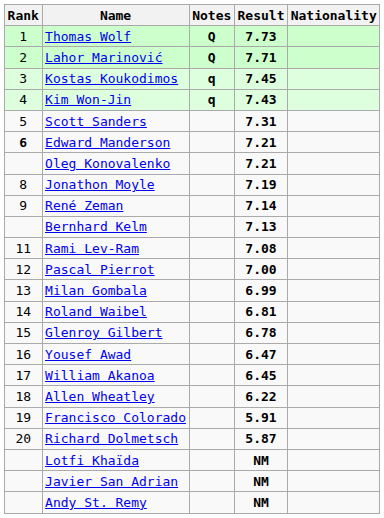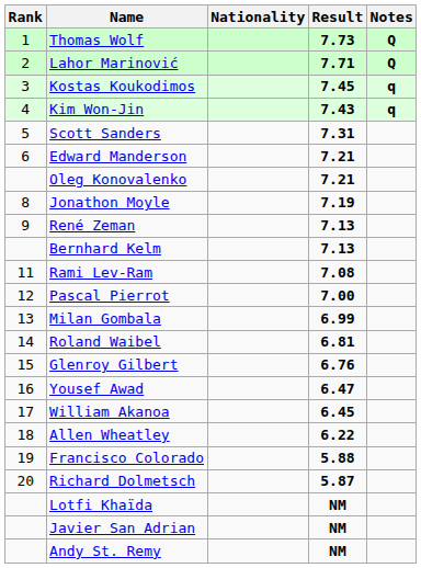 <table class="wikitable sortable" style="text-align:center">
 <tr>
 <th>Rank</th>
 <th>Name</th>
+<th>Nationality</th>
+<th>Result</th>
 <th>Notes</th>
-<th>Result</th>
-<th>Nationality</th>
 </tr>
 <tr bgcolor=ccffcc>
 <td>1</td>
 <td align=left><a href='#'>Thomas Wolf</a></td>
+<td align=left></td>
+<td><strong>7.73</strong></td>
 <td><strong>Q</strong></td>
-<td><strong>7.73</strong></td>
-<td align=left></td>
 </tr>
 <tr bgcolor=ccffcc>
 <td>2</td>
 <td align=left><a href='#'>Lahor Marinović</a></td>
+<td align=left></td>
+<td><strong>7.71</strong></td>
 <td><strong>Q</strong></td>
-<td><strong>7.71</strong></td>
-<td align=left></td>
 </tr>
 <tr bgcolor=ddffdd>
 <td>3</td>
 <td align=left><a href='#'>Kostas Koukodimos</a></td>
+<td align=left></td>
+<td><strong>7.45</strong></td>
 <td><strong>q</strong></td>
-<td><strong>7.45</strong></td>
-<td align=left></td>
 </tr>
 <tr bgcolor=ddffdd>
 <td>4</td>
 <td align=left><a href='#'>Kim Won-Jin</a></td>
+<td align=left></td>
+<td><strong>7.43</strong></td>
 <td><strong>q</strong></td>
-<td><strong>7.43</strong></td>
-<td align=left></td>
 </tr>
 <tr>
 <td>5</td>
 <td align=left><a href='#'>Scott Sanders</a></td>
+<td align=left></td>
+<td><strong>7.31</strong></td>
 <td></td>
-<td><strong>7.31</strong></td>
-<td align=left></td>
 </tr>
 <tr>
-<td><strong>6</strong></td>
+<td>6</td>
 <td align=left><a href='#'>Edward Manderson</a></td>
+<td align=left></td>
+<td><strong>7.21</strong></td>
 <td></td>
-<td><strong>7.21</strong></td>
-<td align=left></td>
 </tr>
 <tr>
 <td></td>
 <td align=left><a href='#'>Oleg Konovalenko</a></td>
+<td align=left></td>
+<td><strong>7.21</strong></td>
 <td></td>
-<td><strong>7.21</strong></td>
-<td align=left></td>
 </tr>
 <tr>
 <td>8</td>
 <td align=left><a href='#'>Jonathon Moyle</a></td>
+<td align=left></td>
+<td><strong>7.19</strong></td>
 <td></td>
-<td><strong>7.19</strong></td>
-<td align=left></td>
 </tr>
 <tr>
 <td>9</td>
 <td align=left><a href='#'>René Zeman</a></td>
+<td align=left></td>
+<td><strong>7.13</strong></td>
 <td></td>
-<td><strong>7.14</strong></td>
-<td align=left></td>
 </tr>
 <tr>
 <td></td>
 <td align=left><a href='#'>Bernhard Kelm</a></td>
+<td align=left></td>
+<td><strong>7.13</strong></td>
 <td></td>
-<td><strong>7.13</strong></td>
-<td align=left></td>
 </tr>
 <tr>
 <td>11</td>
 <td align=left><a href='#'>Rami Lev-Ram</a></td>
+<td align=left></td>
+<td><strong>7.08</strong></td>
 <td></td>
-<td><strong>7.08</strong></td>
-<td align=left></td>
 </tr>
 <tr>
 <td>12</td>
 <td align=left><a href='#'>Pascal Pierrot</a></td>
+<td align=left></td>
+<td><strong>7.00</strong></td>
 <td></td>
-<td><strong>7.00</strong></td>
-<td align=left></td>
 </tr>
 <tr>
 <td>13</td>
 <td align=left><a href='#'>Milan Gombala</a></td>
+<td align=left></td>
+<td><strong>6.99</strong></td>
 <td></td>
-<td><strong>6.99</strong></td>
-<td align=left></td>
 </tr>
 <tr>
 <td>14</td>
 <td align=left><a href='#'>Roland Waibel</a></td>
+<td align=left></td>
+<td><strong>6.81</strong></td>
 <td></td>
-<td><strong>6.81</strong></td>
-<td align=left></td>
 </tr>
 <tr>
 <td>15</td>
 <td align=left><a href='#'>Glenroy Gilbert</a></td>
+<td align=left></td>
+<td><strong>6.76</strong></td>
 <td></td>
-<td><strong>6.78</strong></td>
-<td align=left></td>
 </tr>
 <tr>
 <td>16</td>
 <td align=left><a href='#'>Yousef Awad</a></td>
+<td align=left></td>
+<td><strong>6.47</strong></td>
 <td></td>
-<td><strong>6.47</strong></td>
-<td align=left></td>
 </tr>
 <tr>
 <td>17</td>
 <td align=left><a href='#'>William Akanoa</a></td>
+<td align=left></td>
+<td><strong>6.45</strong></td>
 <td></td>
-<td><strong>6.45</strong></td>
-<td align=left></td>
 </tr>
 <tr>
 <td>18</td>
 <td align=left><a href='#'>Allen Wheatley</a></td>
+<td align=left></td>
+<td><strong>6.22</strong></td>
 <td></td>
-<td><strong>6.22</strong></td>
-<td align=left></td>
 </tr>
 <tr>
 <td>19</td>
 <td align=left><a href='#'>Francisco Colorado</a></td>
+<td align=left></td>
+<td><strong>5.88</strong></td>
 <td></td>
-<td><strong>5.91</strong></td>
-<td align=left></td>
 </tr>
 <tr>
 <td>20</td>
 <td align=left><a href='#'>Richard Dolmetsch</a></td>
+<td align=left></td>
+<td><strong>5.87</strong></td>
 <td></td>
-<td><strong>5.87</strong></td>
-<td align=left></td>
 </tr>
 <tr>
 <td></td>
 <td align=left><a href='#'>Lotfi Khaïda</a></td>
+<td align=left></td>
+<td><strong>NM</strong></td>
 <td></td>
-<td><strong>NM</strong></td>
-<td align=left></td>
 </tr>
 <tr>
 <td></td>
 <td align=left><a href='#'>Javier San Adrian</a></td>
+<td align=left></td>
+<td><strong>NM</strong></td>
 <td></td>
-<td><strong>NM</strong></td>
-<td align=left></td>
 </tr>
 <tr>
 <td></td>
 <td align=left><a href='#'>Andy St. Remy</a></td>
+<td align=left></td>
+<td><strong>NM</strong></td>
 <td></td>
-<td><strong>NM</strong></td>
-<td align=left></td>
 </tr>
 </table>
